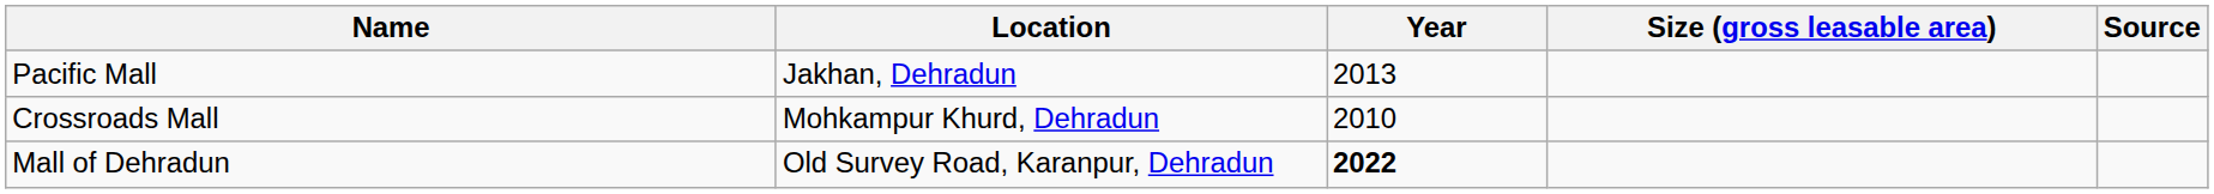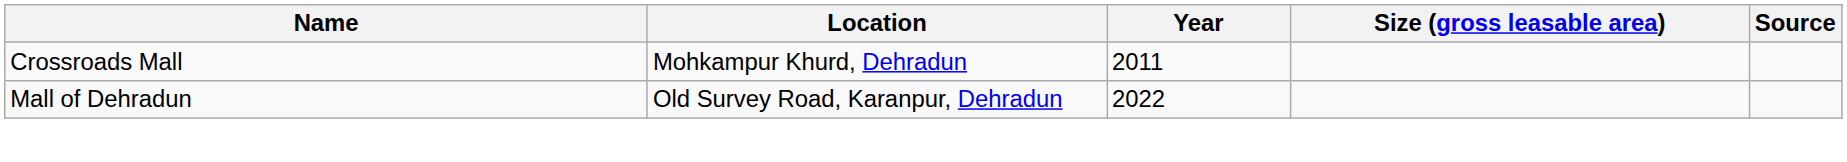 <table class="wikitable sortable">
 <tr>
 <th style="width:35%;">Name</th>
 <th style="width:25%;">Location</th>
 <th style="width:10%;">Year</th>
 <th style="width:25%;">Size (<a href='#'>gross leasable area</a>)</th>
 <th style="width:5%;">Source</th>
 </tr>
 <tr>
-<td>Pacific Mall</td>
-<td>Jakhan, <a href='#'>Dehradun</a></td>
-<td>2013</td>
-<td></td>
-<td></td>
-</tr>
-<tr>
 <td>Crossroads Mall</td>
 <td>Mohkampur Khurd, <a href='#'>Dehradun</a></td>
-<td>2010</td>
+<td>2011</td>
 <td></td>
 <td></td>
 </tr>
 <tr>
 <td>Mall of Dehradun</td>
 <td>Old Survey Road, Karanpur, <a href='#'>Dehradun</a></td>
-<td><strong>2022</strong></td>
+<td>2022</td>
 <td></td>
 <td></td>
 </tr>
 </table>
